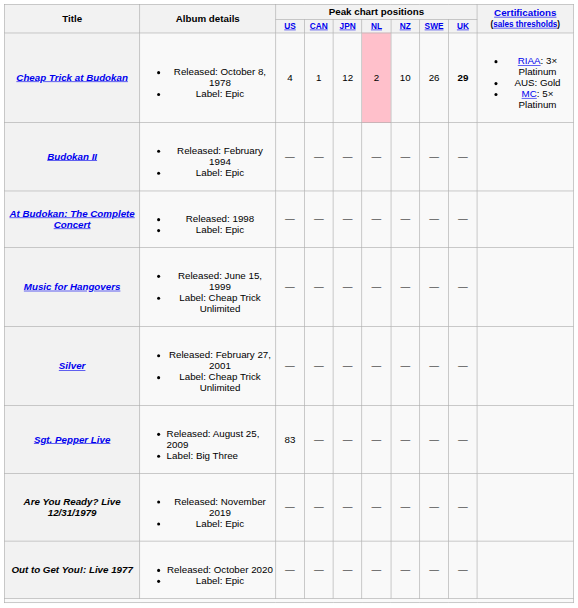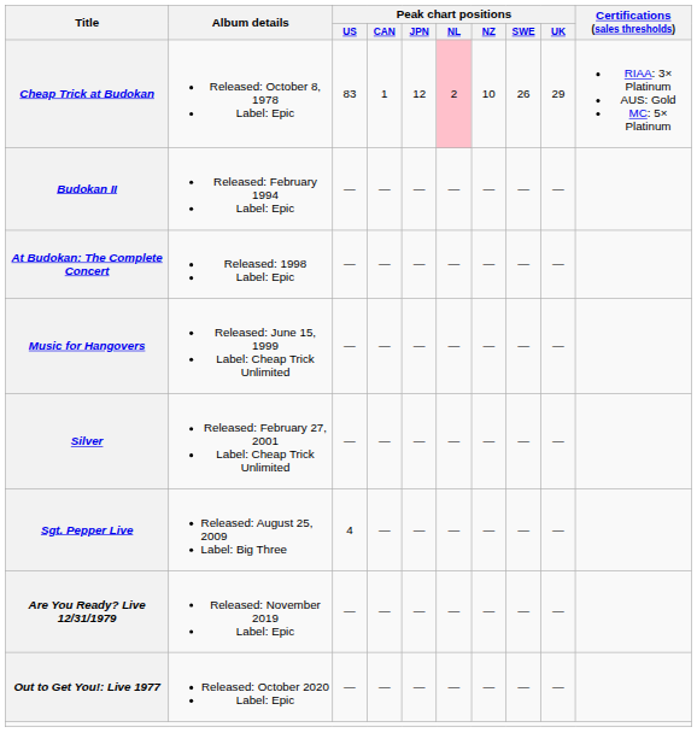 <table class="wikitable plainrowheaders" style="text-align:center;">
 <tr>
 <th rowspan="2" width="215">Title</th>
 <th rowspan="2" width="215">Album details</th>
 <th colspan="7">Peak chart positions</th>
 <th rowspan="2" width="150"><a href='#'>Certifications</a><br><small>(<a href='#'>sales thresholds</a>)</small></th>
 </tr>
 <tr>
 <th style="width:3em;font-size:85%"><a href='#'>US</a><br></th>
 <th style="width:3em;font-size:85%"><a href='#'>CAN</a><br></th>
 <th style="width:3em;font-size:85%"><a href='#'>JPN</a><br></th>
 <th style="width:3em;font-size:85%"><a href='#'>NL</a><br></th>
 <th style="width:3em;font-size:85%"><a href='#'>NZ</a><br></th>
 <th style="width:3em;font-size:85%"><a href='#'>SWE</a><br></th>
 <th style="width:3em;font-size:85%"><a href='#'>UK</a><br></th>
 </tr>
 <tr>
 <th scope="row"><em><a href='#'>Cheap Trick at Budokan</a></em></th>
 <td><br><ul><li>Released: October 8, 1978</li><li>Label: Epic</li></ul></td>
-<td>4</td>
+<td>83</td>
 <td>1</td>
 <td>12</td>
 <td style="background: pink;">2</td>
 <td>10</td>
 <td>26</td>
-<td><strong>29</strong></td>
+<td>29</td>
 <td><br><ul><li><a href='#'>RIAA</a>: 3× Platinum</li><li>AUS: Gold</li><li><a href='#'>MC</a>: 5× Platinum</li></ul></td>
 </tr>
 <tr>
 <th scope="row"><em><a href='#'>Budokan II</a></em></th>
 <td><br><ul><li>Released: February 1994</li><li>Label: Epic</li></ul></td>
 <td>—</td>
 <td>—</td>
 <td>—</td>
 <td>—</td>
 <td>—</td>
 <td>—</td>
 <td>—</td>
 <td></td>
 </tr>
 <tr>
 <th scope="row"><em><a href='#'>At Budokan: The Complete Concert</a></em></th>
 <td><br><ul><li>Released: 1998</li><li>Label: Epic</li></ul></td>
 <td>—</td>
 <td>—</td>
 <td>—</td>
 <td>—</td>
 <td>—</td>
 <td>—</td>
 <td>—</td>
 <td></td>
 </tr>
 <tr>
 <th scope="row"><em><a href='#'>Music for Hangovers</a></em></th>
 <td><br><ul><li>Released: June 15, 1999</li><li>Label: Cheap Trick Unlimited</li></ul></td>
 <td>—</td>
 <td>—</td>
 <td>—</td>
 <td>—</td>
 <td>—</td>
 <td>—</td>
 <td>—</td>
 <td></td>
 </tr>
 <tr>
 <th scope="row"><em><a href='#'>Silver</a></em></th>
 <td><br><ul><li>Released: February 27, 2001</li><li>Label: Cheap Trick Unlimited</li></ul></td>
 <td>—</td>
 <td>—</td>
 <td>—</td>
 <td>—</td>
 <td>—</td>
 <td>—</td>
 <td>—</td>
 <td></td>
 </tr>
 <tr>
 <th scope="row"><em><a href='#'>Sgt. Pepper Live</a></em></th>
 <td align="left"><br><ul><li>Released: August 25, 2009</li><li>Label: Big Three</li></ul></td>
-<td>83</td>
+<td>4</td>
 <td>—</td>
 <td>—</td>
 <td>—</td>
 <td>—</td>
 <td>—</td>
 <td>—</td>
 <td></td>
 </tr>
 <tr>
 <th scope="row"><em>Are You Ready? Live 12/31/1979</em></th>
 <td><br><ul><li>Released: November 2019</li><li>Label: Epic</li></ul></td>
 <td>—</td>
 <td>—</td>
 <td>—</td>
 <td>—</td>
 <td>—</td>
 <td>—</td>
 <td>—</td>
 <td></td>
 </tr>
 <tr>
 <th scope="row"><em>Out to Get You!: Live 1977</em></th>
 <td><br><ul><li>Released: October 2020</li><li>Label: Epic</li></ul></td>
 <td>—</td>
 <td>—</td>
 <td>—</td>
 <td>—</td>
 <td>—</td>
 <td>—</td>
 <td>—</td>
 <td></td>
 </tr>
 <tr>
 <td colspan="11"></td>
 </tr>
 </table>
